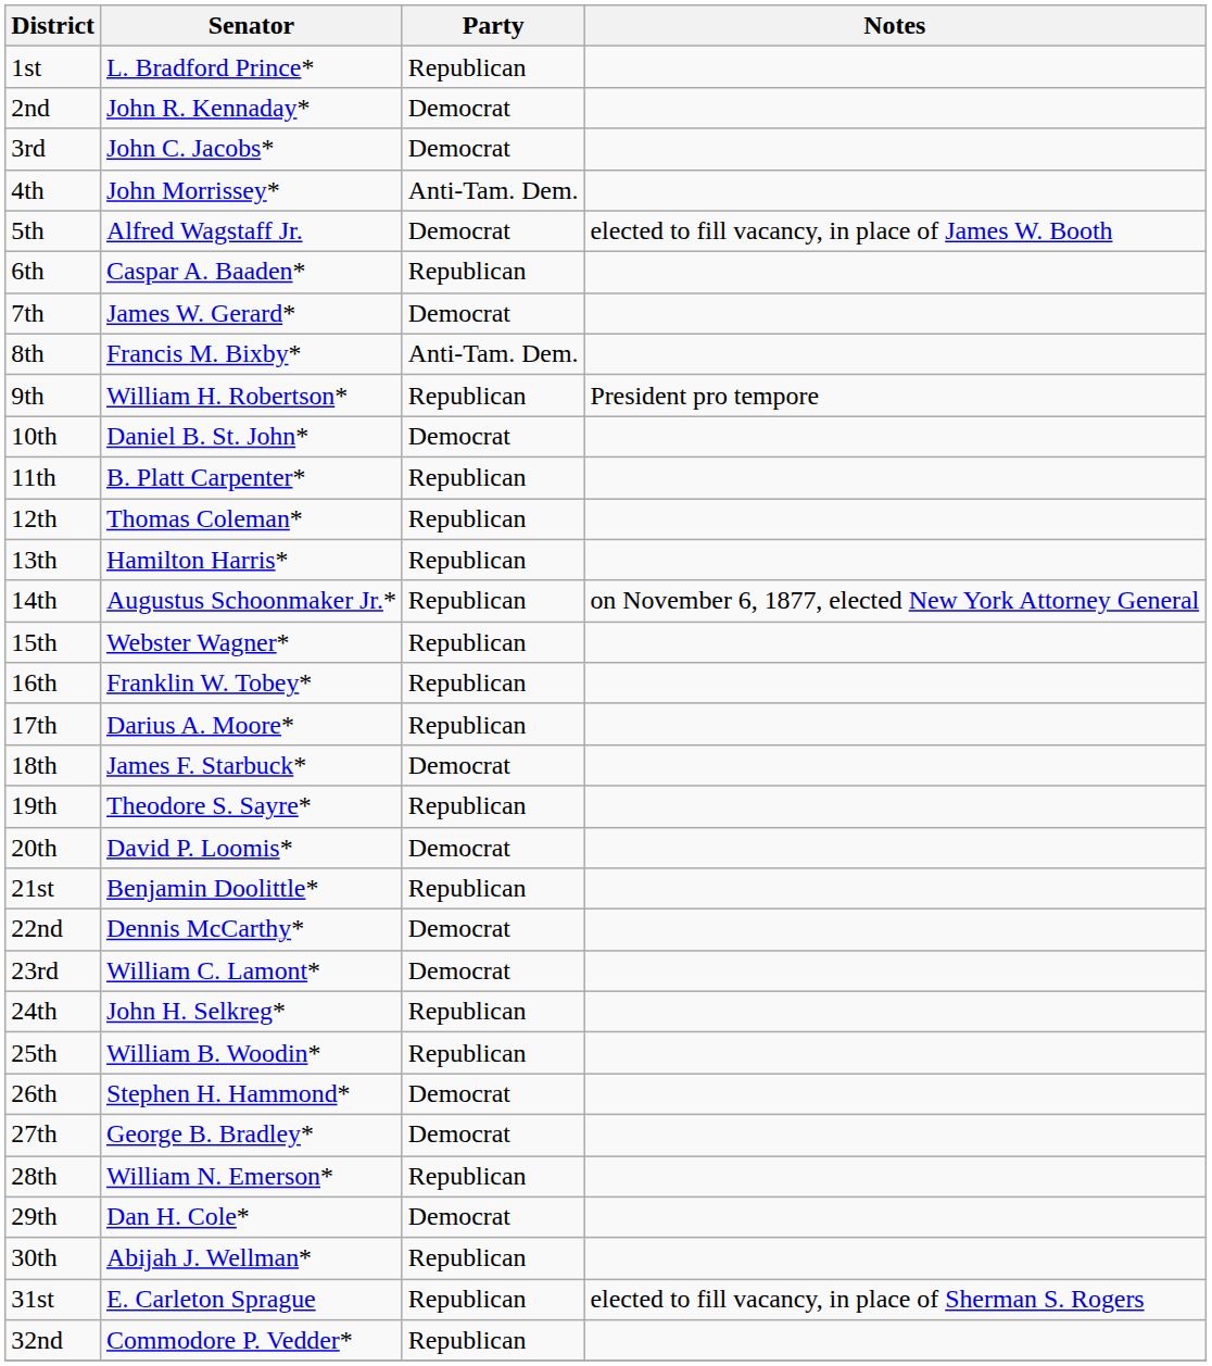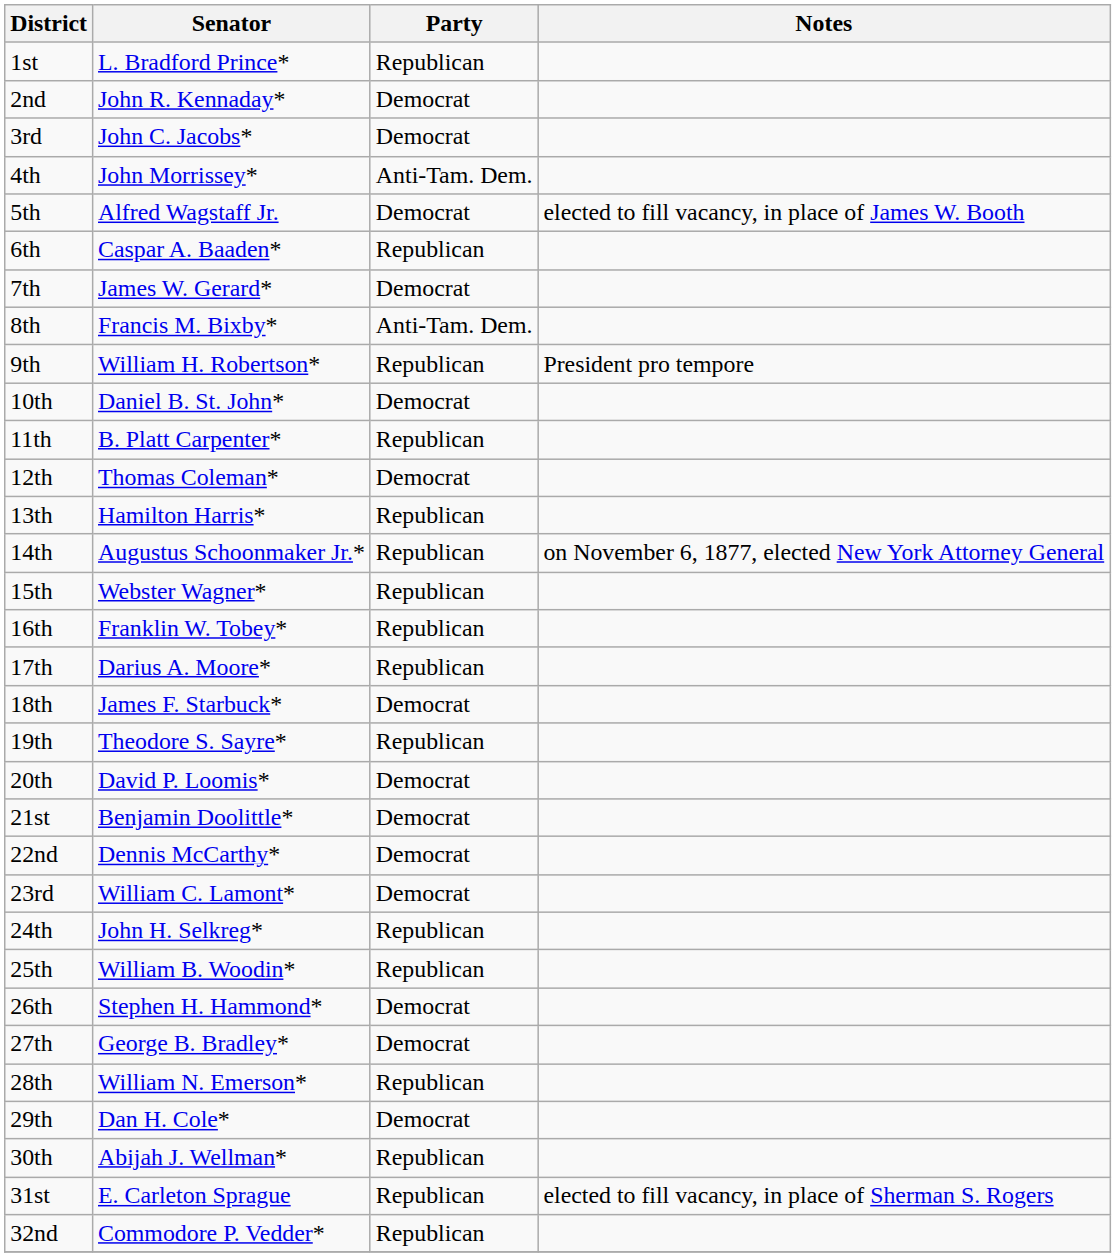 <table class=wikitable>
 <tr>
 <th>District</th>
 <th>Senator</th>
 <th>Party</th>
 <th>Notes</th>
 </tr>
 <tr>
 <td>1st</td>
 <td><a href='#'>L. Bradford Prince</a>*</td>
 <td>Republican</td>
 <td></td>
 </tr>
 <tr>
 <td>2nd</td>
 <td><a href='#'>John R. Kennaday</a>*</td>
 <td>Democrat</td>
 <td></td>
 </tr>
 <tr>
 <td>3rd</td>
 <td><a href='#'>John C. Jacobs</a>*</td>
 <td>Democrat</td>
 <td></td>
 </tr>
 <tr>
 <td>4th</td>
 <td><a href='#'>John Morrissey</a>*</td>
 <td>Anti-Tam. Dem.</td>
 <td></td>
 </tr>
 <tr>
 <td>5th</td>
 <td><a href='#'>Alfred Wagstaff Jr.</a></td>
 <td>Democrat</td>
 <td>elected to fill vacancy, in place of <a href='#'>James W. Booth</a></td>
 </tr>
 <tr>
 <td>6th</td>
 <td><a href='#'>Caspar A. Baaden</a>*</td>
 <td>Republican</td>
 <td></td>
 </tr>
 <tr>
 <td>7th</td>
 <td><a href='#'>James W. Gerard</a>*</td>
 <td>Democrat</td>
 <td></td>
 </tr>
 <tr>
 <td>8th</td>
 <td><a href='#'>Francis M. Bixby</a>*</td>
 <td>Anti-Tam. Dem.</td>
 <td></td>
 </tr>
 <tr>
 <td>9th</td>
 <td><a href='#'>William H. Robertson</a>*</td>
 <td>Republican</td>
 <td>President pro tempore</td>
 </tr>
 <tr>
 <td>10th</td>
 <td><a href='#'>Daniel B. St. John</a>*</td>
 <td>Democrat</td>
 <td></td>
 </tr>
 <tr>
 <td>11th</td>
 <td><a href='#'>B. Platt Carpenter</a>*</td>
 <td>Republican</td>
 <td></td>
 </tr>
 <tr>
 <td>12th</td>
 <td><a href='#'>Thomas Coleman</a>*</td>
-<td>Republican</td>
+<td>Democrat</td>
 <td></td>
 </tr>
 <tr>
 <td>13th</td>
 <td><a href='#'>Hamilton Harris</a>*</td>
 <td>Republican</td>
 <td></td>
 </tr>
 <tr>
 <td>14th</td>
 <td><a href='#'>Augustus Schoonmaker Jr.</a>*</td>
 <td>Republican</td>
 <td>on November 6, 1877, elected <a href='#'>New York Attorney General</a></td>
 </tr>
 <tr>
 <td>15th</td>
 <td><a href='#'>Webster Wagner</a>*</td>
 <td>Republican</td>
 <td></td>
 </tr>
 <tr>
 <td>16th</td>
 <td><a href='#'>Franklin W. Tobey</a>*</td>
 <td>Republican</td>
 <td></td>
 </tr>
 <tr>
 <td>17th</td>
 <td><a href='#'>Darius A. Moore</a>*</td>
 <td>Republican</td>
 <td></td>
 </tr>
 <tr>
 <td>18th</td>
 <td><a href='#'>James F. Starbuck</a>*</td>
 <td>Democrat</td>
 <td></td>
 </tr>
 <tr>
 <td>19th</td>
 <td><a href='#'>Theodore S. Sayre</a>*</td>
 <td>Republican</td>
 <td></td>
 </tr>
 <tr>
 <td>20th</td>
 <td><a href='#'>David P. Loomis</a>*</td>
 <td>Democrat</td>
 <td></td>
 </tr>
 <tr>
 <td>21st</td>
 <td><a href='#'>Benjamin Doolittle</a>*</td>
-<td>Republican</td>
+<td>Democrat</td>
 <td></td>
 </tr>
 <tr>
 <td>22nd</td>
 <td><a href='#'>Dennis McCarthy</a>*</td>
 <td>Democrat</td>
 <td></td>
 </tr>
 <tr>
 <td>23rd</td>
 <td><a href='#'>William C. Lamont</a>*</td>
 <td>Democrat</td>
 <td></td>
 </tr>
 <tr>
 <td>24th</td>
 <td><a href='#'>John H. Selkreg</a>*</td>
 <td>Republican</td>
 <td></td>
 </tr>
 <tr>
 <td>25th</td>
 <td><a href='#'>William B. Woodin</a>*</td>
 <td>Republican</td>
 <td></td>
 </tr>
 <tr>
 <td>26th</td>
 <td><a href='#'>Stephen H. Hammond</a>*</td>
 <td>Democrat</td>
 <td></td>
 </tr>
 <tr>
 <td>27th</td>
 <td><a href='#'>George B. Bradley</a>*</td>
 <td>Democrat</td>
 <td></td>
 </tr>
 <tr>
 <td>28th</td>
 <td><a href='#'>William N. Emerson</a>*</td>
 <td>Republican</td>
 <td></td>
 </tr>
 <tr>
 <td>29th</td>
 <td><a href='#'>Dan H. Cole</a>*</td>
 <td>Democrat</td>
 <td></td>
 </tr>
 <tr>
 <td>30th</td>
 <td><a href='#'>Abijah J. Wellman</a>*</td>
 <td>Republican</td>
 <td></td>
 </tr>
 <tr>
 <td>31st</td>
 <td><a href='#'>E. Carleton Sprague</a></td>
 <td>Republican</td>
 <td>elected to fill vacancy, in place of <a href='#'>Sherman S. Rogers</a></td>
 </tr>
 <tr>
 <td>32nd</td>
 <td><a href='#'>Commodore P. Vedder</a>*</td>
 <td>Republican</td>
 <td></td>
 </tr>
 <tr>
 </tr>
 </table>
